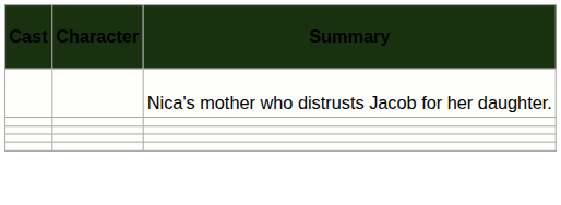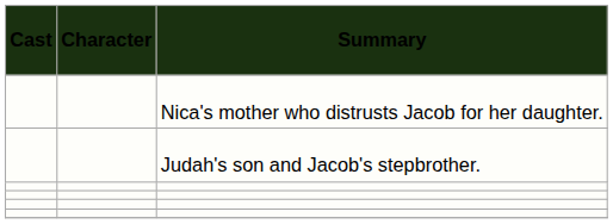 <table class="wikitable" style=" background:#FEFEFA; font-size: 99%;">
 <tr>
 <th style="background:#1A3110;"><p>Cast</p></th>
 <th style="background:#1A3110; "><p>Character</p></th>
 <th style="background:#1A3110;"><p>Summary</p></th>
 </tr>
 <tr>
 <td></td>
 <td></td>
 <td><br>Nica's mother who distrusts Jacob for her daughter.</td>
+</tr>
+<tr>
+<td></td>
+<td></td>
+<td><br>Judah's son and Jacob's stepbrother.</td>
 </tr>
 <tr>
 <td></td>
 <td></td>
 <td></td>
 </tr>
 <tr>
 <td></td>
 <td></td>
 <td></td>
 </tr>
 <tr>
 <td></td>
 <td></td>
 <td></td>
 </tr>
 <tr>
 <td></td>
 <td></td>
 <td></td>
 </tr>
 <tr>
 </tr>
 </table>
